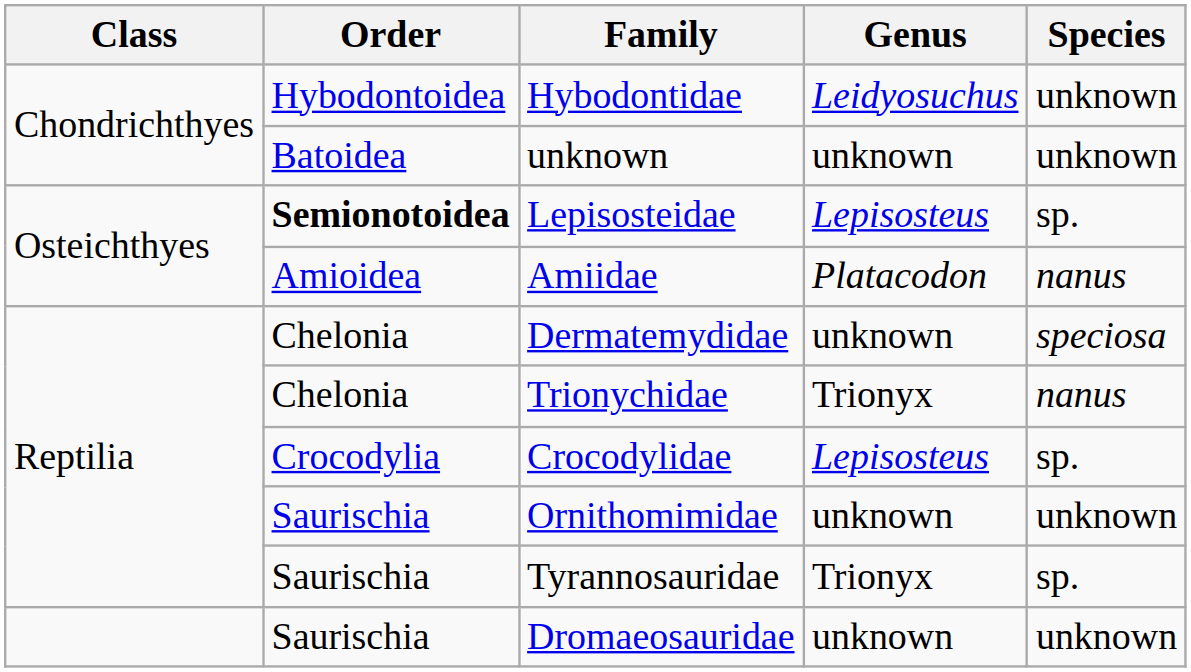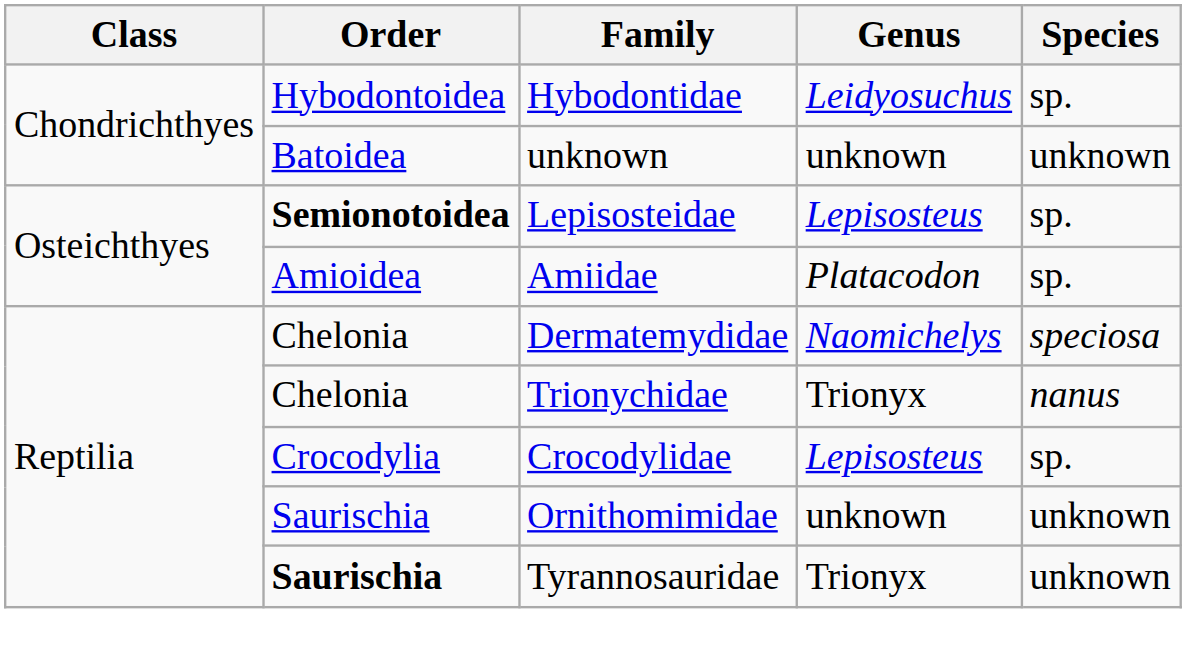 <table class="wikitable">
 <tr>
 <th>Class</th>
 <th>Order</th>
 <th>Family</th>
 <th>Genus</th>
 <th>Species</th>
 </tr>
 <tr>
 <td rowspan="2">Chondrichthyes</td>
 <td><a href='#'>Hybodontoidea</a></td>
 <td><a href='#'>Hybodontidae</a></td>
 <td><em><a href='#'>Leidyosuchus</a></em></td>
-<td>unknown</td>
+<td>sp.</td>
 </tr>
 <tr>
 <td><a href='#'>Batoidea</a></td>
 <td>unknown</td>
 <td>unknown</td>
 <td>unknown</td>
 </tr>
 <tr>
 <td rowspan="2">Osteichthyes</td>
 <td><strong>Semionotoidea</strong></td>
 <td><a href='#'>Lepisosteidae</a></td>
 <td><em><a href='#'>Lepisosteus</a></em></td>
 <td>sp.</td>
 </tr>
 <tr>
 <td><a href='#'>Amioidea</a></td>
 <td><a href='#'>Amiidae</a></td>
 <td><em>Platacodon</em></td>
-<td><em>nanus</em></td>
+<td>sp.</td>
 </tr>
 <tr>
 <td rowspan="5">Reptilia</td>
 <td>Chelonia</td>
 <td><a href='#'>Dermatemydidae</a></td>
-<td>unknown</td>
+<td><em><a href='#'>Naomichelys</a></em></td>
 <td><em>speciosa</em></td>
 </tr>
 <tr>
 <td>Chelonia</td>
 <td><a href='#'>Trionychidae</a></td>
 <td>Trionyx</td>
 <td><em>nanus</em></td>
 </tr>
 <tr>
 <td><a href='#'>Crocodylia</a></td>
 <td><a href='#'>Crocodylidae</a></td>
 <td><em><a href='#'>Lepisosteus</a></em></td>
 <td>sp.</td>
 </tr>
 <tr>
 <td><a href='#'>Saurischia</a></td>
 <td><a href='#'>Ornithomimidae</a></td>
 <td>unknown</td>
 <td>unknown</td>
 </tr>
 <tr>
-<td>Saurischia</td>
+<td><strong>Saurischia</strong></td>
 <td>Tyrannosauridae</td>
 <td>Trionyx</td>
-<td>sp.</td>
-</tr>
-<tr>
-<td></td>
-<td>Saurischia</td>
-<td><a href='#'>Dromaeosauridae</a></td>
-<td>unknown</td>
 <td>unknown</td>
 </tr>
 </table>
